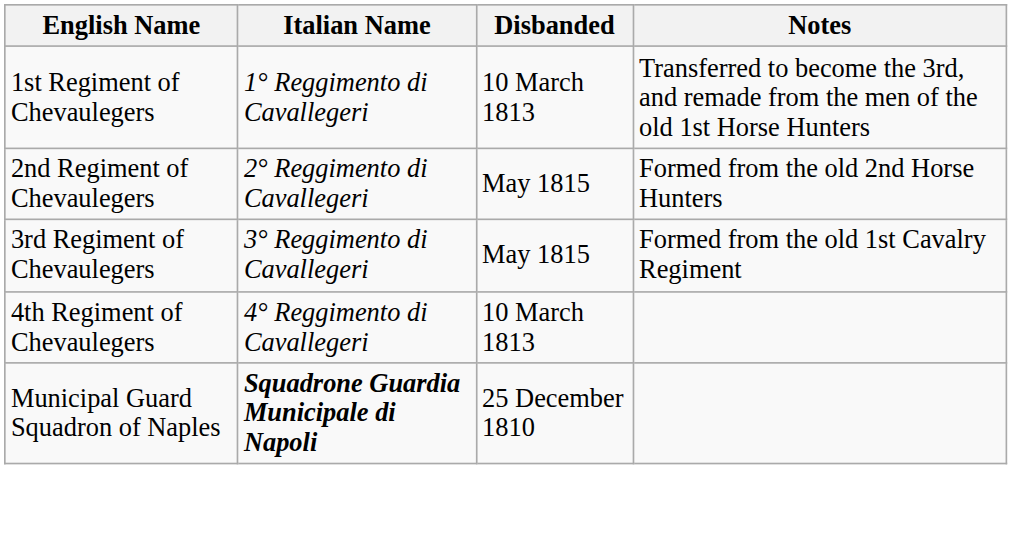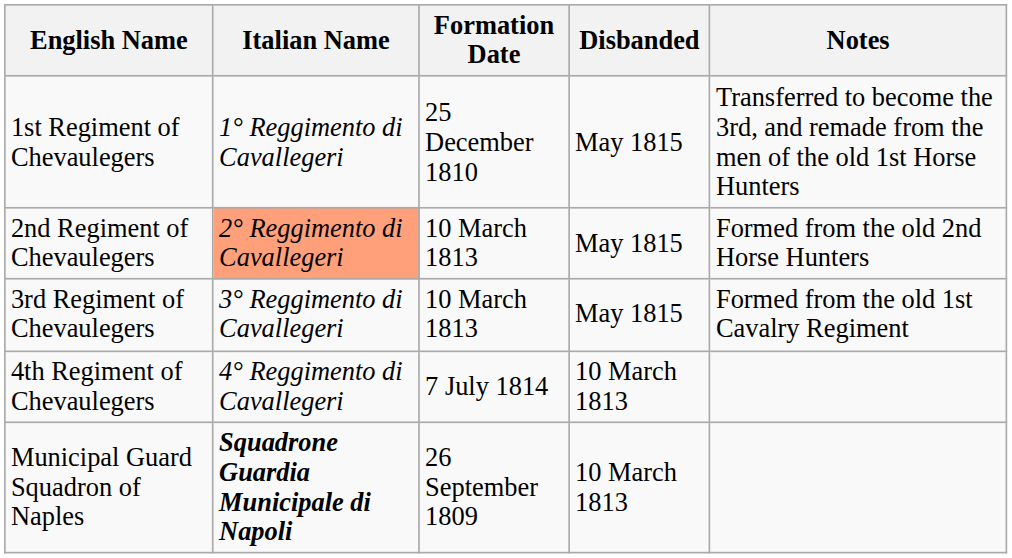 <table class="wikitable sortable">
 <tr>
 <th>English Name</th>
 <th>Italian Name</th>
+<th>Formation Date</th>
 <th>Disbanded</th>
 <th>Notes</th>
 </tr>
 <tr>
 <td>1st Regiment of Chevaulegers</td>
 <td><em>1° Reggimento di Cavallegeri</em></td>
-<td>10 March 1813</td>
+<td>25 December 1810</td>
+<td>May 1815</td>
 <td>Transferred to become the 3rd, and remade from the men of the old 1st Horse Hunters</td>
 </tr>
 <tr>
 <td>2nd Regiment of Chevaulegers</td>
-<td><em>2° Reggimento di Cavallegeri</em></td>
+<td style="background: lightsalmon;"><em>2° Reggimento di Cavallegeri</em></td>
+<td>10 March 1813</td>
 <td>May 1815</td>
 <td>Formed from the old 2nd Horse Hunters</td>
 </tr>
 <tr>
 <td>3rd Regiment of Chevaulegers</td>
 <td><em>3° Reggimento di Cavallegeri</em></td>
+<td>10 March 1813</td>
 <td>May 1815</td>
 <td>Formed from the old 1st Cavalry Regiment</td>
 </tr>
 <tr>
 <td>4th Regiment of Chevaulegers</td>
 <td><em>4° Reggimento di Cavallegeri</em></td>
+<td>7 July 1814</td>
 <td>10 March 1813</td>
 <td></td>
 </tr>
 <tr>
 <td>Municipal Guard Squadron of Naples</td>
 <td><strong><em>Squadrone Guardia Municipale di Napoli</em></strong></td>
-<td>25 December 1810</td>
+<td>26 September 1809</td>
+<td>10 March 1813</td>
 <td></td>
 </tr>
 </table>
